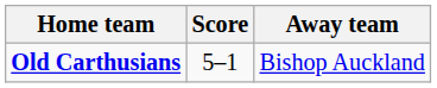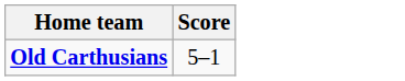 <table class="wikitable" style="text-align:center">
 <tr>
 <th>Home team</th>
 <th>Score</th>
-<th>Away team</th>
 </tr>
 <tr>
 <td><strong><a href='#'>Old Carthusians</a></strong></td>
 <td>5–1</td>
-<td><a href='#'>Bishop Auckland</a></td>
 </tr>
 </table>
